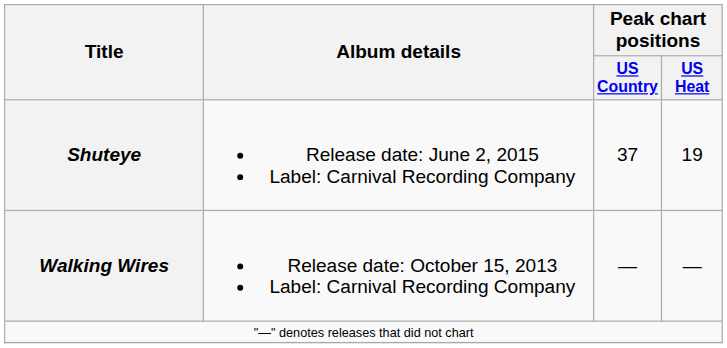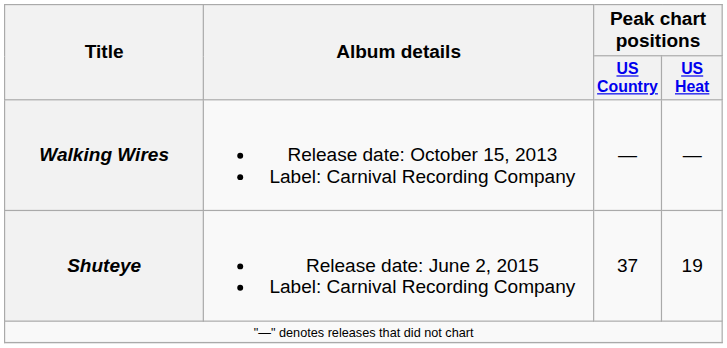 <table class="wikitable plainrowheaders" style="text-align:center;">
 <tr>
 <th rowspan="2" style="width:10em;">Title</th>
 <th rowspan="2" style="width:20em;">Album details</th>
 <th colspan="2">Peak chart<br>positions</th>
 </tr>
 <tr style="font-size:smaller;">
 <th width="45"><a href='#'>US Country</a><br></th>
 <th width="45"><a href='#'>US Heat</a><br></th>
 </tr>
 <tr>
+<th scope="row"><em>Walking Wires</em></th>
+<td><br><ul><li>Release date: October 15, 2013</li><li>Label: Carnival Recording Company</li></ul></td>
+<td>—</td>
+<td>—</td>
+</tr>
+<tr>
 <th scope="row"><em>Shuteye</em></th>
 <td><br><ul><li>Release date: June 2, 2015</li><li>Label: Carnival Recording Company</li></ul></td>
 <td>37</td>
 <td>19</td>
-</tr>
-<tr>
-<th scope="row"><em>Walking Wires</em></th>
-<td><br><ul><li>Release date: October 15, 2013</li><li>Label: Carnival Recording Company</li></ul></td>
-<td>—</td>
-<td>—</td>
 </tr>
 <tr>
 <td colspan="4" style=font-size:8pt>"—" denotes releases that did not chart</td>
 </tr>
 <tr>
 </tr>
 </table>
